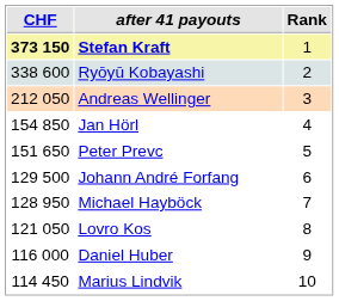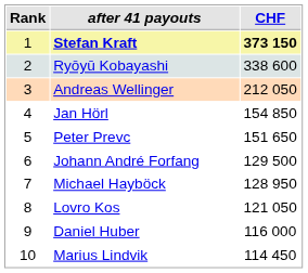 <table cellspacing="1" cellpadding="3" style="border:1px solid #AAAAAA;font-size:86%">
 <tr style="background-color: #E4E4E4;">
+<th style="border-bottom:1px solid #AAAAAA; width: 10px;">Rank</th>
+<th style="border-bottom:1px solid #AAAAAA; width: 170px;"><em>after 41 payouts</em></th>
 <th style="border-bottom:1px solid #AAAAAA; width: 50px;"><a href='#'>CHF</a></th>
-<th style="border-bottom:1px solid #AAAAAA; width: 170px;"><em>after 41 payouts</em></th>
-<th style="border-bottom:1px solid #AAAAAA; width: 10px;">Rank</th>
 </tr>
 <tr style="background:#f7f6a8;">
+<td align=center>1</td>
+<td> <strong><a href='#'>Stefan Kraft</a></strong></td>
 <td align=center><strong>373 150</strong></td>
-<td> <strong><a href='#'>Stefan Kraft</a></strong></td>
-<td align=center>1</td>
 </tr>
 <tr style="background:#dce5e5;">
+<td align=center>2</td>
+<td> <a href='#'>Ryōyū Kobayashi</a></td>
 <td align=center>338 600</td>
-<td> <a href='#'>Ryōyū Kobayashi</a></td>
-<td align=center>2</td>
 </tr>
 <tr style="background:#ffdab9;">
+<td align=center>3</td>
+<td> <a href='#'>Andreas Wellinger</a></td>
 <td align=center>212 050</td>
-<td> <a href='#'>Andreas Wellinger</a></td>
-<td align=center>3</td>
 </tr>
 <tr>
+<td align=center>4</td>
+<td> <a href='#'>Jan Hörl</a></td>
 <td align=center>154 850</td>
-<td> <a href='#'>Jan Hörl</a></td>
-<td align=center>4</td>
 </tr>
 <tr>
+<td align=center>5</td>
+<td> <a href='#'>Peter Prevc</a></td>
 <td align=center>151 650</td>
-<td> <a href='#'>Peter Prevc</a></td>
-<td align=center>5</td>
 </tr>
 <tr>
+<td align=center>6</td>
+<td> <a href='#'>Johann André Forfang</a></td>
 <td align=center>129 500</td>
-<td> <a href='#'>Johann André Forfang</a></td>
-<td align=center>6</td>
 </tr>
 <tr>
+<td align=center>7</td>
+<td> <a href='#'>Michael Hayböck</a></td>
 <td align=center>128 950</td>
-<td> <a href='#'>Michael Hayböck</a></td>
-<td align=center>7</td>
 </tr>
 <tr>
+<td align=center>8</td>
+<td> <a href='#'>Lovro Kos</a></td>
 <td align=center>121 050</td>
-<td> <a href='#'>Lovro Kos</a></td>
-<td align=center>8</td>
 </tr>
 <tr>
+<td align=center>9</td>
+<td> <a href='#'>Daniel Huber</a></td>
 <td align=center>116 000</td>
-<td> <a href='#'>Daniel Huber</a></td>
-<td align=center>9</td>
 </tr>
 <tr>
+<td align=center>10</td>
+<td> <a href='#'>Marius Lindvik</a></td>
 <td align=center>114 450</td>
-<td> <a href='#'>Marius Lindvik</a></td>
-<td align=center>10</td>
 </tr>
 </table>
